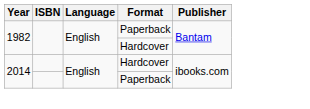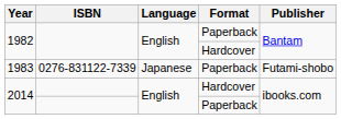 <table class="wikitable" style="text-align:left; font-size: 100%;">
 <tr>
 <th>Year</th>
 <th>ISBN</th>
 <th>Language</th>
 <th>Format</th>
 <th>Publisher</th>
 </tr>
 <tr>
 <td rowspan=2>1982</td>
 <td rowspan=2></td>
 <td rowspan=2>English</td>
 <td>Paperback</td>
 <td rowspan=2><a href='#'>Bantam</a></td>
 </tr>
 <tr>
 <td>Hardcover</td>
 </tr>
 <tr>
+<td>1983</td>
+<td>0276-831122-7339</td>
+<td>Japanese</td>
+<td>Paperback</td>
+<td>Futami-shobo</td>
+</tr>
+<tr>
 <td rowspan=2>2014</td>
 <td></td>
 <td rowspan=2>English</td>
 <td>Hardcover</td>
 <td rowspan=2>ibooks.com</td>
 </tr>
 <tr>
 <td></td>
 <td>Paperback</td>
 </tr>
 </table>
